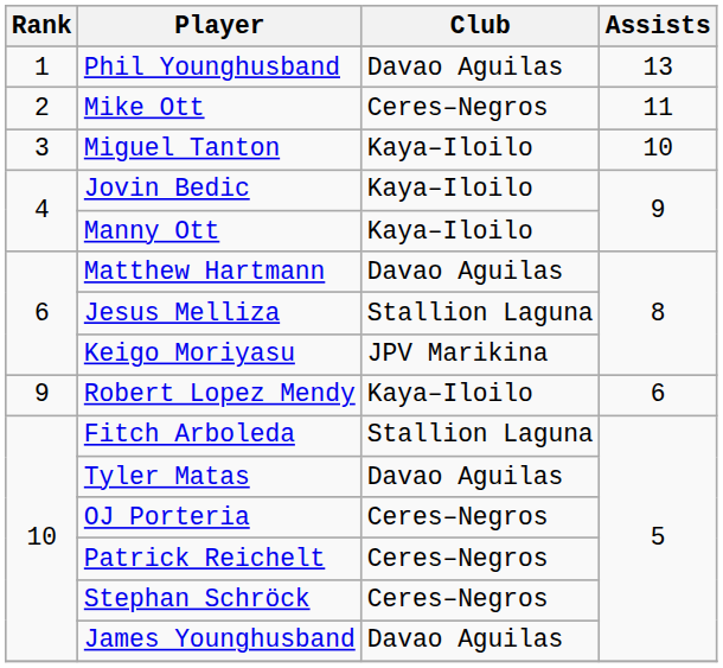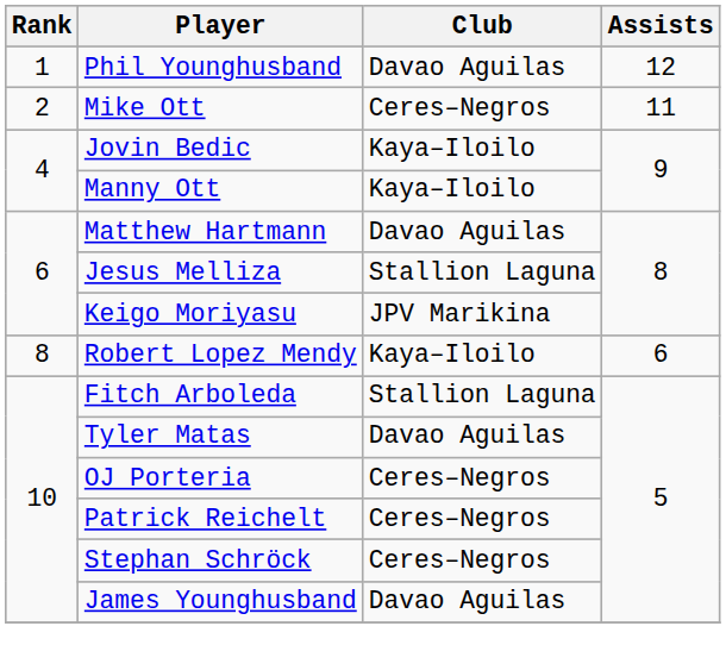 <table class="wikitable">
 <tr>
 <th>Rank</th>
 <th>Player</th>
 <th>Club</th>
 <th>Assists</th>
 </tr>
 <tr>
 <td style="text-align: center;">1</td>
 <td> <a href='#'>Phil Younghusband</a></td>
 <td>Davao Aguilas</td>
-<td style="text-align: center;">13</td>
+<td style="text-align: center;">12</td>
 </tr>
 <tr>
 <td rowspan="1" style="text-align: center;">2</td>
 <td> <a href='#'>Mike Ott</a></td>
 <td>Ceres–Negros</td>
 <td rowspan="1" style="text-align: center;">11</td>
-</tr>
-<tr>
-<td rowspan="1" style="text-align: center;">3</td>
-<td> <a href='#'>Miguel Tanton</a></td>
-<td>Kaya–Iloilo</td>
-<td rowspan="1" style="text-align: center;">10</td>
 </tr>
 <tr>
 <td rowspan="2" style="text-align: center;">4</td>
 <td> <a href='#'>Jovin Bedic</a></td>
 <td>Kaya–Iloilo</td>
 <td rowspan="2" style="text-align: center;">9</td>
 </tr>
 <tr>
 <td> <a href='#'>Manny Ott</a></td>
 <td>Kaya–Iloilo</td>
 </tr>
 <tr>
 <td rowspan="3" style="text-align: center;">6</td>
 <td> <a href='#'>Matthew Hartmann</a></td>
 <td>Davao Aguilas</td>
 <td rowspan="3" style="text-align: center;">8</td>
 </tr>
 <tr>
 <td> <a href='#'>Jesus Melliza</a></td>
 <td>Stallion Laguna</td>
 </tr>
 <tr>
 <td> <a href='#'>Keigo Moriyasu</a></td>
 <td>JPV Marikina</td>
 </tr>
 <tr>
-<td rowspan="1" style="text-align: center;">9</td>
+<td rowspan="1" style="text-align: center;">8</td>
 <td> <a href='#'>Robert Lopez Mendy</a></td>
 <td>Kaya–Iloilo</td>
 <td rowspan="1" style="text-align: center;">6</td>
 </tr>
 <tr>
 <td rowspan="6" style="text-align: center;">10</td>
 <td> <a href='#'>Fitch Arboleda</a></td>
 <td>Stallion Laguna</td>
 <td rowspan="6" style="text-align: center;">5</td>
 </tr>
 <tr>
 <td> <a href='#'>Tyler Matas</a></td>
 <td>Davao Aguilas</td>
 </tr>
 <tr>
 <td> <a href='#'>OJ Porteria</a></td>
 <td>Ceres–Negros</td>
 </tr>
 <tr>
 <td> <a href='#'>Patrick Reichelt</a></td>
 <td>Ceres–Negros</td>
 </tr>
 <tr>
 <td> <a href='#'>Stephan Schröck</a></td>
 <td>Ceres–Negros</td>
 </tr>
 <tr>
 <td> <a href='#'>James Younghusband</a></td>
 <td>Davao Aguilas</td>
 </tr>
 <tr>
 </tr>
 </table>
